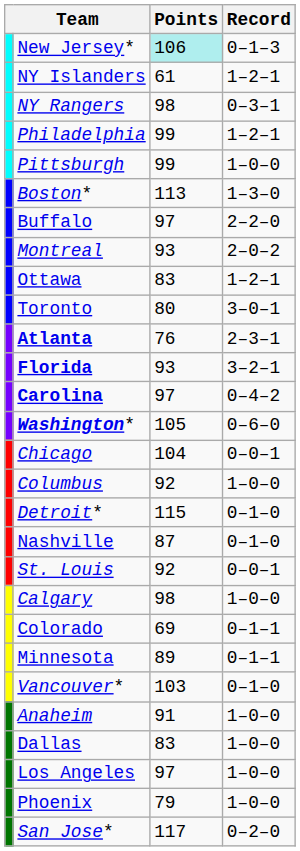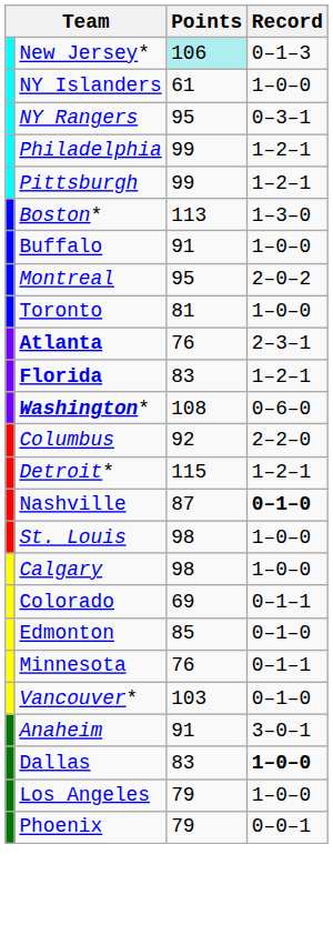 <table class="wikitable sortable">
 <tr>
 <th colspan=2>Team</th>
 <th>Points</th>
 <th>Record</th>
 </tr>
 <tr>
 <td style="background:#00FFFF"></td>
 <td><a href='#'>New Jersey</a>*</td>
 <td style="background: paleturquoise;">106</td>
 <td>0–1–3</td>
 </tr>
 <tr>
 <td style="background:#00FFFF"></td>
 <td><a href='#'>NY Islanders</a></td>
 <td>61</td>
-<td>1–2–1</td>
+<td>1–0–0</td>
 </tr>
 <tr>
 <td style="background:#00FFFF"></td>
 <td><em><a href='#'>NY Rangers</a></em></td>
-<td>98</td>
+<td>95</td>
 <td>0–3–1</td>
 </tr>
 <tr>
 <td style="background:#00FFFF"></td>
 <td><em><a href='#'>Philadelphia</a></em></td>
 <td>99</td>
 <td>1–2–1</td>
 </tr>
 <tr>
 <td style="background:#00FFFF"></td>
 <td><em><a href='#'>Pittsburgh</a></em></td>
 <td>99</td>
-<td>1–0–0</td>
+<td>1–2–1</td>
 </tr>
 <tr>
 <td style="background:#0000FF"></td>
 <td><em><a href='#'>Boston</a></em>*</td>
 <td>113</td>
 <td>1–3–0</td>
 </tr>
 <tr>
 <td style="background:#0000FF"></td>
 <td><a href='#'>Buffalo</a></td>
-<td>97</td>
-<td>2–2–0</td>
+<td>91</td>
+<td>1–0–0</td>
 </tr>
 <tr>
 <td style="background:#0000FF"></td>
 <td><em><a href='#'>Montreal</a></em></td>
-<td>93</td>
+<td>95</td>
 <td>2–0–2</td>
 </tr>
 <tr>
 <td style="background:#0000FF"></td>
-<td><a href='#'>Ottawa</a></td>
-<td>83</td>
-<td>1–2–1</td>
-</tr>
-<tr>
-<td style="background:#0000FF"></td>
 <td><a href='#'>Toronto</a></td>
-<td>80</td>
-<td>3–0–1</td>
+<td>81</td>
+<td>1–0–0</td>
 </tr>
 <tr>
 <td style="background:#7500FF"></td>
 <td><strong><a href='#'>Atlanta</a></strong></td>
 <td>76</td>
 <td>2–3–1</td>
 </tr>
 <tr>
 <td style="background:#7500FF"></td>
 <td><strong><a href='#'>Florida</a></strong></td>
-<td>93</td>
-<td>3–2–1</td>
-</tr>
-<tr>
-<td style="background:#7500FF"></td>
-<td><strong><a href='#'>Carolina</a></strong></td>
-<td>97</td>
-<td>0–4–2</td>
+<td>83</td>
+<td>1–2–1</td>
 </tr>
 <tr>
 <td style="background:#7500FF"></td>
 <td><strong><em><a href='#'>Washington</a></em></strong>*</td>
-<td>105</td>
+<td>108</td>
 <td>0–6–0</td>
-</tr>
-<tr>
-<td style="background:#FF0000"></td>
-<td><em><a href='#'>Chicago</a></em></td>
-<td>104</td>
-<td>0–0–1</td>
 </tr>
 <tr>
 <td style="background:#FF0000"></td>
 <td><em><a href='#'>Columbus</a></em></td>
 <td>92</td>
-<td>1–0–0</td>
+<td>2–2–0</td>
 </tr>
 <tr>
 <td style="background:#FF0000"></td>
 <td><em><a href='#'>Detroit</a></em>*</td>
 <td>115</td>
-<td>0–1–0</td>
+<td>1–2–1</td>
 </tr>
 <tr>
 <td style="background:#FF0000"></td>
 <td><a href='#'>Nashville</a></td>
 <td>87</td>
-<td>0–1–0</td>
+<td><strong>0–1–0</strong></td>
 </tr>
 <tr>
 <td style="background:#FF0000"></td>
 <td><em><a href='#'>St. Louis</a></em></td>
-<td>92</td>
-<td>0–0–1</td>
+<td>98</td>
+<td>1–0–0</td>
 </tr>
 <tr>
 <td style="background:#FFFF00"></td>
 <td><em><a href='#'>Calgary</a></em></td>
 <td>98</td>
 <td>1–0–0</td>
 </tr>
 <tr>
 <td style="background:#FFFF00"></td>
 <td><a href='#'>Colorado</a></td>
 <td>69</td>
 <td>0–1–1</td>
 </tr>
 <tr>
 <td style="background:#FFFF00"></td>
+<td><a href='#'>Edmonton</a></td>
+<td>85</td>
+<td>0–1–0</td>
+</tr>
+<tr>
+<td style="background:#FFFF00"></td>
 <td><a href='#'>Minnesota</a></td>
-<td>89</td>
+<td>76</td>
 <td>0–1–1</td>
 </tr>
 <tr>
 <td style="background:#FFFF00"></td>
 <td><em><a href='#'>Vancouver</a></em>*</td>
 <td>103</td>
 <td>0–1–0</td>
 </tr>
 <tr>
 <td style="background:#007500"></td>
 <td><em><a href='#'>Anaheim</a></em></td>
 <td>91</td>
-<td>1–0–0</td>
+<td>3–0–1</td>
 </tr>
 <tr>
 <td style="background:#007500"></td>
 <td><a href='#'>Dallas</a></td>
 <td>83</td>
-<td>1–0–0</td>
+<td><strong>1–0–0</strong></td>
 </tr>
 <tr>
 <td style="background:#007500"></td>
 <td><a href='#'>Los Angeles</a></td>
-<td>97</td>
+<td>79</td>
 <td>1–0–0</td>
 </tr>
 <tr>
 <td style="background:#007500"></td>
 <td><a href='#'>Phoenix</a></td>
 <td>79</td>
-<td>1–0–0</td>
-</tr>
-<tr>
-<td style="background:#007500"></td>
-<td><em><a href='#'>San Jose</a></em>*</td>
-<td>117</td>
-<td>0–2–0</td>
+<td>0–0–1</td>
 </tr>
 </table>
